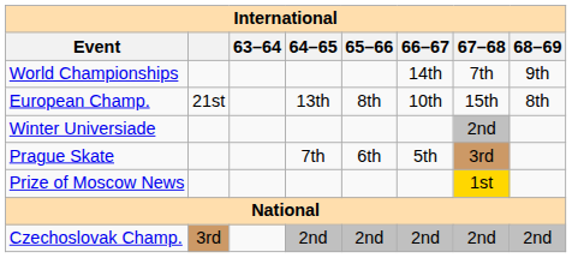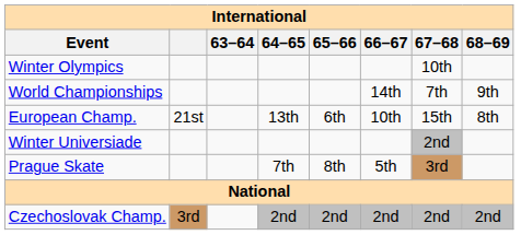 <table class="wikitable" style="text-align:center">
 <tr>
 <th style="background-color: #ffdead; " colspan=8 align=center>International</th>
 </tr>
 <tr>
 <th>Event</th>
 <th></th>
 <th>63–64</th>
 <th>64–65</th>
 <th>65–66</th>
 <th>66–67</th>
 <th>67–68</th>
 <th>68–69</th>
+</tr>
+<tr>
+<td align=left><a href='#'>Winter Olympics</a></td>
+<td></td>
+<td></td>
+<td></td>
+<td></td>
+<td></td>
+<td>10th</td>
+<td></td>
 </tr>
 <tr>
 <td align=left><a href='#'>World Championships</a></td>
 <td></td>
 <td></td>
 <td></td>
 <td></td>
 <td>14th</td>
 <td>7th</td>
 <td>9th</td>
 </tr>
 <tr>
 <td align=left><a href='#'>European Champ.</a></td>
 <td>21st</td>
 <td></td>
 <td>13th</td>
-<td>8th</td>
+<td>6th</td>
 <td>10th</td>
 <td>15th</td>
 <td>8th</td>
 </tr>
 <tr>
 <td align=left><a href='#'>Winter Universiade</a></td>
 <td></td>
 <td></td>
 <td></td>
 <td></td>
 <td></td>
 <td bgcolor=silver>2nd</td>
 <td></td>
 </tr>
 <tr>
 <td align=left><a href='#'>Prague Skate</a></td>
 <td></td>
 <td></td>
 <td>7th</td>
-<td>6th</td>
+<td>8th</td>
 <td>5th</td>
 <td bgcolor=cc9966>3rd</td>
-<td></td>
-</tr>
-<tr>
-<td align=left><a href='#'>Prize of Moscow News</a></td>
-<td></td>
-<td></td>
-<td></td>
-<td></td>
-<td></td>
-<td bgcolor=gold>1st</td>
 <td></td>
 </tr>
 <tr>
 <th style="background-color: #ffdead; " colspan=8 align=center>National</th>
 </tr>
 <tr>
 <td align=left><a href='#'>Czechoslovak Champ.</a></td>
 <td bgcolor=cc9966>3rd</td>
 <td></td>
 <td bgcolor=silver>2nd</td>
 <td bgcolor=silver>2nd</td>
 <td bgcolor=silver>2nd</td>
 <td bgcolor=silver>2nd</td>
 <td bgcolor=silver>2nd</td>
 </tr>
 </table>
